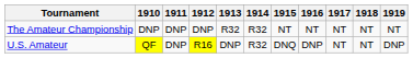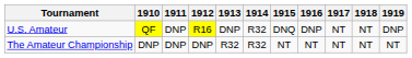 <table class="wikitable" style="font-size:95%;">
 <tr>
 <th>Tournament</th>
 <th>1910</th>
 <th>1911</th>
 <th>1912</th>
 <th>1913</th>
 <th>1914</th>
 <th>1915</th>
 <th>1916</th>
 <th>1917</th>
 <th>1918</th>
 <th>1919</th>
 </tr>
 <tr>
+<td><a href='#'>U.S. Amateur</a></td>
+<td align="center" style="background:yellow;">QF</td>
+<td align="center">DNP</td>
+<td align="center" style="background:yellow;">R16</td>
+<td align="center">DNP</td>
+<td align="center">R32</td>
+<td align="center">DNQ</td>
+<td align="center">DNP</td>
+<td align="center">NT</td>
+<td align="center">NT</td>
+<td align="center">DNP</td>
+</tr>
+<tr>
 <td><a href='#'>The Amateur Championship</a></td>
 <td align="center">DNP</td>
 <td align="center">DNP</td>
 <td align="center">DNP</td>
 <td align="center">R32</td>
 <td align="center">R32</td>
 <td align="center">NT</td>
 <td align="center">NT</td>
 <td align="center">NT</td>
 <td align="center">NT</td>
 <td align="center">NT</td>
 </tr>
-<tr>
-<td><a href='#'>U.S. Amateur</a></td>
-<td align="center" style="background:yellow;">QF</td>
-<td align="center">DNP</td>
-<td align="center" style="background:yellow;">R16</td>
-<td align="center">DNP</td>
-<td align="center">R32</td>
-<td align="center">DNQ</td>
-<td align="center">DNP</td>
-<td align="center">NT</td>
-<td align="center">NT</td>
-<td align="center">DNP</td>
-</tr>
 </table>
